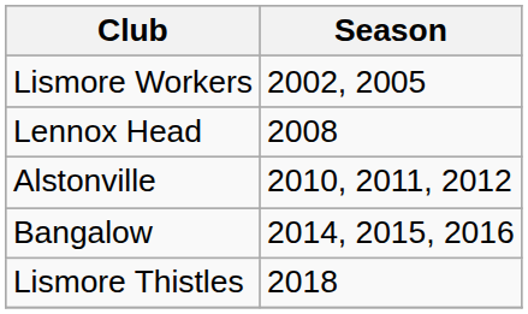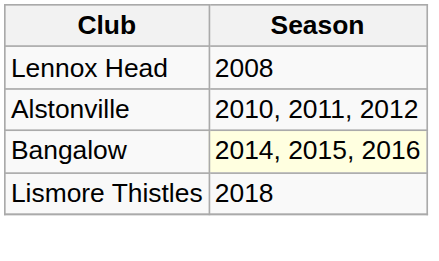 <table class="wikitable">
 <tr>
 <th>Club</th>
 <th>Season</th>
-</tr>
-<tr>
-<td>Lismore Workers</td>
-<td>2002, 2005</td>
 </tr>
 <tr>
 <td>Lennox Head</td>
 <td>2008</td>
 </tr>
 <tr>
 <td>Alstonville</td>
 <td>2010, 2011, 2012</td>
 </tr>
 <tr>
 <td>Bangalow</td>
-<td>2014, 2015, 2016</td>
+<td style="background: lightyellow;">2014, 2015, 2016</td>
 </tr>
 <tr>
 <td>Lismore Thistles</td>
 <td>2018</td>
 </tr>
 <tr>
 </tr>
 </table>
